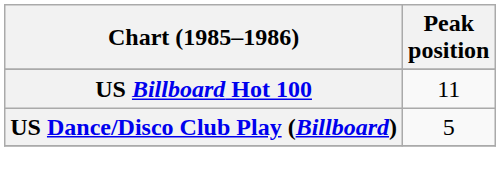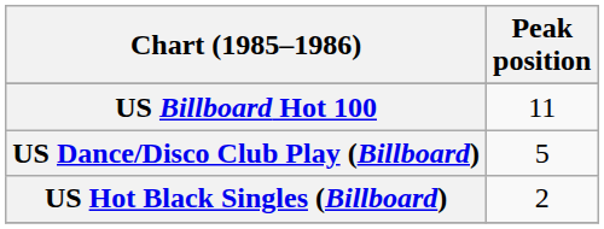 <table class="wikitable sortable plainrowheaders">
 <tr>
 <th scope="col">Chart (1985–1986)</th>
 <th scope="col">Peak<br>position</th>
 </tr>
 <tr>
 </tr>
 <tr>
 </tr>
 <tr>
 </tr>
 <tr>
 </tr>
 <tr>
 </tr>
 <tr>
 </tr>
 <tr>
 <th scope="row">US <a href='#'><em>Billboard</em> Hot 100</a></th>
 <td align="center">11</td>
 </tr>
 <tr>
 <th scope="row">US <a href='#'>Dance/Disco Club Play</a> (<em><a href='#'>Billboard</a></em>)</th>
 <td align="center">5</td>
 </tr>
 <tr>
+<th scope="row">US <a href='#'>Hot Black Singles</a> (<em><a href='#'>Billboard</a></em>)</th>
+<td align="center">2</td>
+</tr>
+<tr>
 </tr>
 </table>
